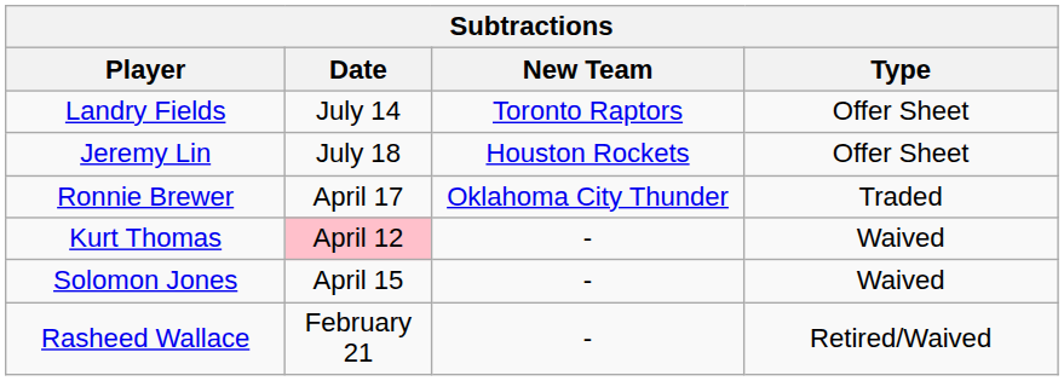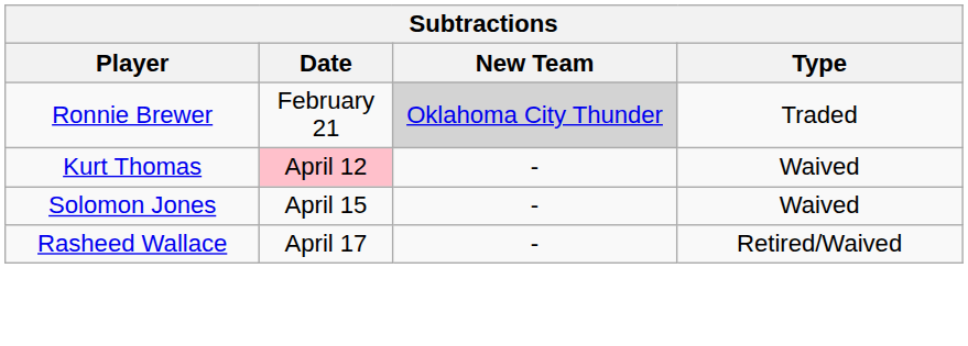 <table class="wikitable" style="text-align:center">
 <tr>
 <th colspan=4>Subtractions</th>
 </tr>
 <tr>
 <th style="width:160px">Player</th>
 <th style="width:80px">Date</th>
 <th style="width:180px">New Team</th>
 <th style="width:180px">Type</th>
 </tr>
 <tr>
-<td><a href='#'>Landry Fields</a></td>
-<td>July 14</td>
-<td><a href='#'>Toronto Raptors</a></td>
-<td>Offer Sheet</td>
-</tr>
-<tr>
-<td><a href='#'>Jeremy Lin</a></td>
-<td>July 18</td>
-<td><a href='#'>Houston Rockets</a></td>
-<td>Offer Sheet</td>
-</tr>
-<tr>
 <td><a href='#'>Ronnie Brewer</a></td>
-<td>April 17</td>
-<td><a href='#'>Oklahoma City Thunder</a></td>
+<td>February 21</td>
+<td style="background: lightgrey;"><a href='#'>Oklahoma City Thunder</a></td>
 <td>Traded</td>
 </tr>
 <tr>
 <td><a href='#'>Kurt Thomas</a></td>
 <td style="background: pink;">April 12</td>
 <td>-</td>
 <td>Waived</td>
 </tr>
 <tr>
 <td><a href='#'>Solomon Jones</a></td>
 <td>April 15</td>
 <td>-</td>
 <td>Waived</td>
 </tr>
 <tr>
 <td><a href='#'>Rasheed Wallace</a></td>
-<td>February 21</td>
+<td>April 17</td>
 <td>-</td>
 <td>Retired/Waived</td>
 </tr>
 </table>
